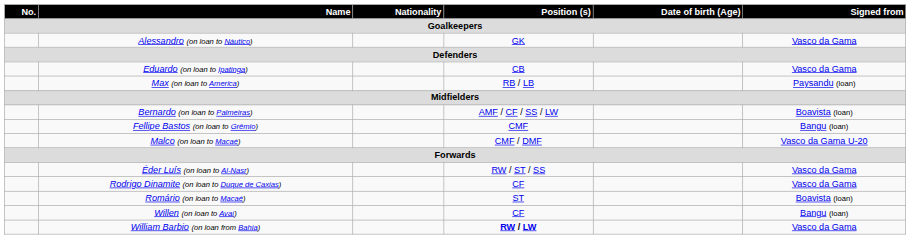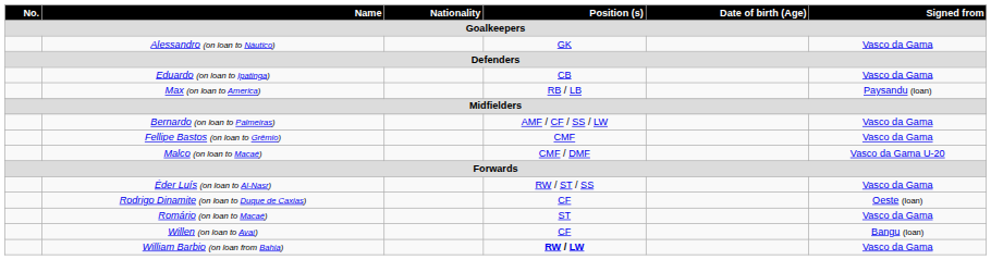 <table class="wikitable"  style="text-align:center; font-size:85%; width:85%;">
 <tr>
 <th style="background:black; color:white; text-align:right;">No.</th>
 <th style="background:black; color:white; text-align:right;">Name</th>
 <th style="background:black; color:white; text-align:right;">Nationality</th>
 <th style="background:black; color:white; text-align:right;">Position (s)</th>
 <th style="background:black; color:white; text-align:right;">Date of birth (Age)</th>
 <th style="background:black; color:white; text-align:right;">Signed from</th>
 </tr>
 <tr>
 <th colspan="6"  style="background:#dcdcdc; text-align:center;">Goalkeepers</th>
 </tr>
 <tr>
 <td></td>
 <td><em><a href='#'>Alessandro</a> <small>(on loan to <a href='#'>Náutico</a>)</small></em></td>
 <td></td>
 <td><a href='#'>GK</a></td>
 <td></td>
 <td> <a href='#'>Vasco da Gama</a></td>
 </tr>
 <tr>
 <th colspan="6"  style="background:#dcdcdc; text-align:center;">Defenders</th>
 </tr>
 <tr>
 <td></td>
 <td><em><a href='#'>Eduardo</a> <small>(on loan to <a href='#'>Ipatinga</a>)</small></em></td>
 <td></td>
 <td><a href='#'>CB</a></td>
 <td></td>
 <td> <a href='#'>Vasco da Gama</a></td>
 </tr>
 <tr>
 <td></td>
 <td><em><a href='#'>Max</a> <small>(on loan to <a href='#'>America</a>)</small></em></td>
 <td></td>
 <td><a href='#'>RB</a> / <a href='#'>LB</a></td>
 <td></td>
 <td> <a href='#'>Paysandu</a> <small>(loan)</small></td>
 </tr>
 <tr>
 <th colspan="11"  style="background:#dcdcdc; text-align:center;">Midfielders</th>
 </tr>
 <tr>
 <td></td>
 <td><em><a href='#'>Bernardo</a> <small>(on loan to <a href='#'>Palmeiras</a>)</small></em></td>
 <td></td>
 <td><a href='#'>AMF</a> / <a href='#'>CF</a> / <a href='#'>SS</a> / <a href='#'>LW</a></td>
 <td></td>
-<td> <a href='#'>Boavista</a> <small>(loan)</small></td>
+<td> <a href='#'>Vasco da Gama</a></td>
 </tr>
 <tr>
 <td></td>
 <td><em><a href='#'>Fellipe Bastos</a> <small>(on loan to <a href='#'>Grêmio</a>)</small></em></td>
 <td></td>
 <td><a href='#'>CMF</a></td>
 <td></td>
-<td> <a href='#'>Bangu</a> <small>(loan)</small></td>
+<td> <a href='#'>Vasco da Gama</a></td>
 </tr>
 <tr>
 <td></td>
 <td><em><a href='#'>Malco</a> <small>(on loan to <a href='#'>Macaé</a>)</small></em></td>
 <td></td>
 <td><a href='#'>CMF</a> / <a href='#'>DMF</a></td>
 <td></td>
 <td> <a href='#'>Vasco da Gama U-20</a></td>
 </tr>
 <tr>
 <th colspan="11"  style="background:#dcdcdc; text-align:center;">Forwards</th>
 </tr>
 <tr>
 <td></td>
 <td><em><a href='#'>Éder Luís</a> <small>(on loan to <a href='#'>Al-Nasr</a>)</small></em></td>
 <td></td>
 <td><a href='#'>RW</a> / <a href='#'>ST</a> / <a href='#'>SS</a></td>
 <td></td>
 <td> <a href='#'>Vasco da Gama</a></td>
 </tr>
 <tr>
 <td></td>
 <td><em><a href='#'>Rodrigo Dinamite</a> <small>(on loan to <a href='#'>Duque de Caxias</a>)</small></em></td>
 <td></td>
 <td><a href='#'>CF</a></td>
 <td></td>
-<td> <a href='#'>Vasco da Gama</a></td>
+<td> <a href='#'>Oeste</a> <small>(loan)</small></td>
 </tr>
 <tr>
 <td></td>
 <td><em><a href='#'>Romário</a> <small>(on loan to <a href='#'>Macaé</a>)</small></em></td>
 <td></td>
 <td><a href='#'>ST</a></td>
 <td></td>
-<td> <a href='#'>Boavista</a> <small>(loan)</small></td>
+<td> <a href='#'>Vasco da Gama</a></td>
 </tr>
 <tr>
 <td></td>
 <td><em><a href='#'>Willen</a> <small>(on loan to <a href='#'>Avaí</a>)</small></em></td>
 <td></td>
 <td><a href='#'>CF</a></td>
 <td></td>
 <td> <a href='#'>Bangu</a> <small>(loan)</small></td>
 </tr>
 <tr>
 <td></td>
 <td><em><a href='#'>William Barbio</a> <small>(on loan from <a href='#'>Bahia</a>)</small></em></td>
 <td></td>
 <td><strong><a href='#'>RW</a> / <a href='#'>LW</a></strong></td>
 <td></td>
 <td> <a href='#'>Vasco da Gama</a></td>
 </tr>
 </table>
